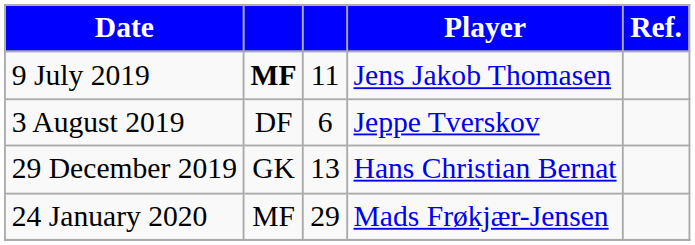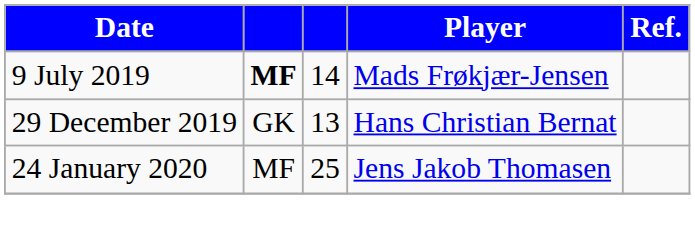 <table class="wikitable plainrowheaders sortable">
 <tr>
 <th style="background:#0000ff; color:white;"><strong>Date</strong></th>
 <th style="background:#0000ff; color:white;"></th>
 <th style="background:#0000ff; color:white;"></th>
 <th style="background:#0000ff; color:white;" scope=col><strong> Player</strong></th>
 <th style="background:#0000ff; color:white;"><strong>Ref.</strong></th>
 </tr>
 <tr>
 <td>9 July 2019</td>
 <td style="text-align:center;"><strong>MF</strong></td>
-<td style="text-align:center;">11</td>
-<td> <a href='#'>Jens Jakob Thomasen</a></td>
-<td></td>
-</tr>
-<tr>
-<td>3 August 2019</td>
-<td style="text-align:center;">DF</td>
-<td style="text-align:center;">6</td>
-<td> <a href='#'>Jeppe Tverskov</a></td>
+<td style="text-align:center;">14</td>
+<td> <a href='#'>Mads Frøkjær-Jensen</a></td>
 <td></td>
 </tr>
 <tr>
 <td>29 December 2019</td>
 <td style="text-align:center;">GK</td>
 <td style="text-align:center;">13</td>
 <td> <a href='#'>Hans Christian Bernat</a></td>
 <td></td>
 </tr>
 <tr>
 <td>24 January 2020</td>
 <td style="text-align:center;">MF</td>
-<td style="text-align:center;">29</td>
-<td> <a href='#'>Mads Frøkjær-Jensen</a></td>
+<td style="text-align:center;">25</td>
+<td> <a href='#'>Jens Jakob Thomasen</a></td>
 <td></td>
 </tr>
 <tr>
 </tr>
 </table>
